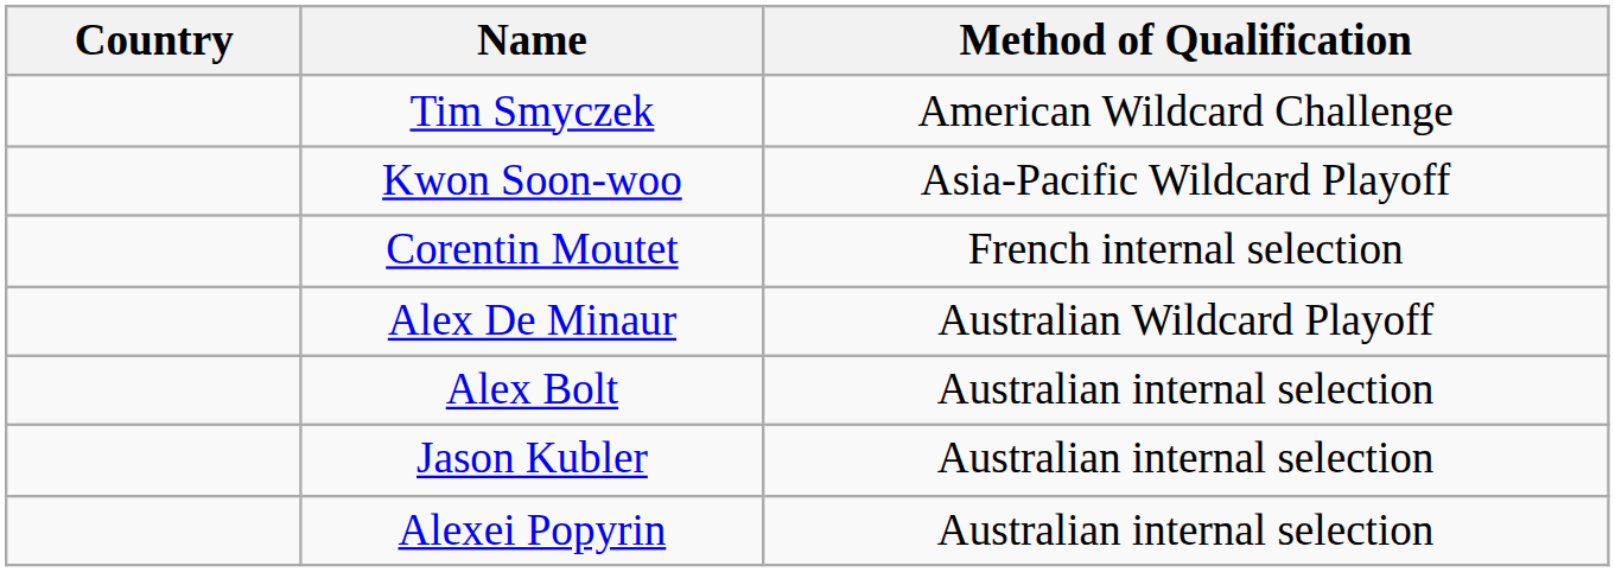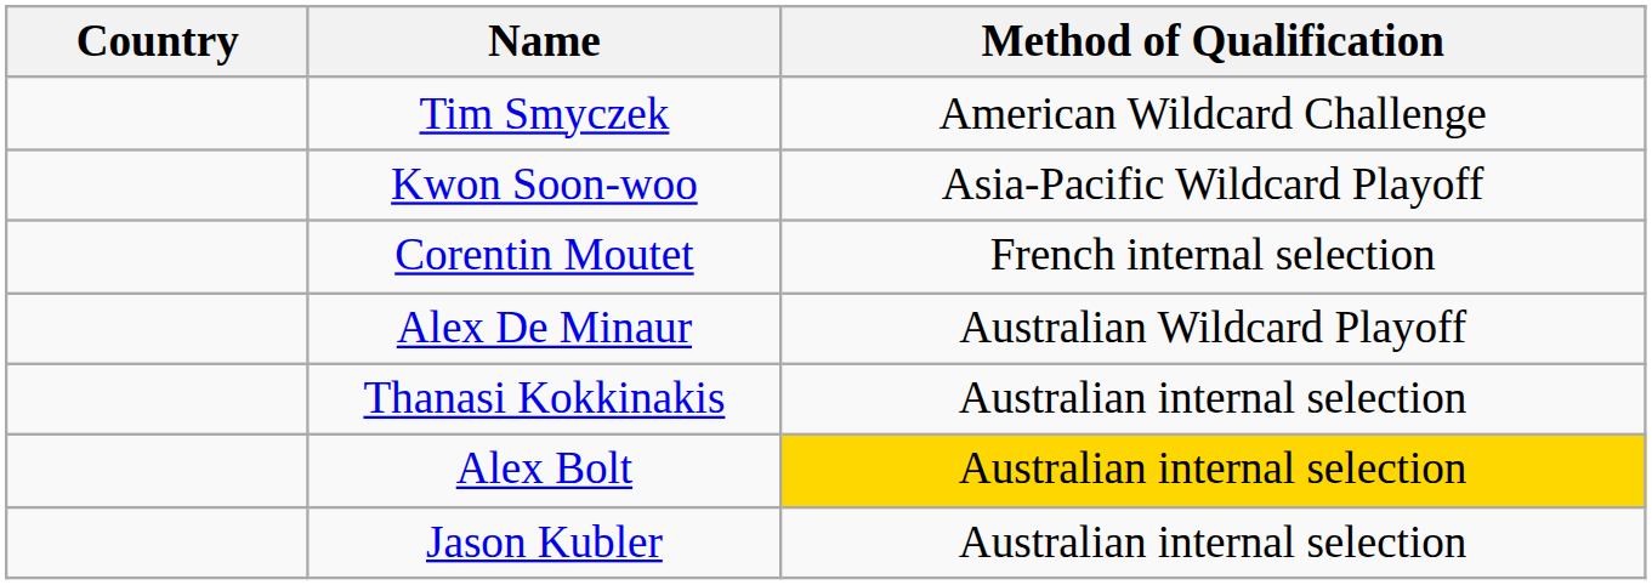 <table class="wikitable" style="text-align: center;">
 <tr>
 <th style="width:100px;">Country</th>
 <th width=160>Name</th>
 <th width=300>Method of Qualification</th>
 </tr>
 <tr>
 <td></td>
 <td><a href='#'>Tim Smyczek</a></td>
 <td>American Wildcard Challenge</td>
 </tr>
 <tr>
 <td></td>
 <td><a href='#'>Kwon Soon-woo</a></td>
 <td>Asia-Pacific Wildcard Playoff</td>
 </tr>
 <tr>
 <td></td>
 <td><a href='#'>Corentin Moutet</a></td>
 <td>French internal selection</td>
 </tr>
 <tr>
 <td></td>
 <td><a href='#'>Alex De Minaur</a></td>
 <td>Australian Wildcard Playoff</td>
 </tr>
 <tr>
 <td></td>
+<td><a href='#'>Thanasi Kokkinakis</a></td>
+<td>Australian internal selection</td>
+</tr>
+<tr>
+<td></td>
 <td><a href='#'>Alex Bolt</a></td>
-<td>Australian internal selection</td>
+<td style="background: gold;">Australian internal selection</td>
 </tr>
 <tr>
 <td></td>
 <td><a href='#'>Jason Kubler</a></td>
 <td>Australian internal selection</td>
 </tr>
-<tr>
-<td></td>
-<td><a href='#'>Alexei Popyrin</a></td>
-<td>Australian internal selection</td>
-</tr>
 </table>
